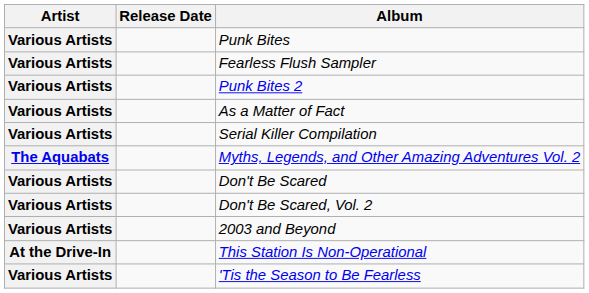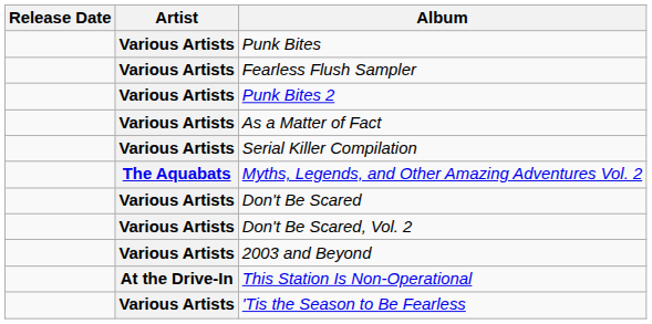 <table class="wikitable plainrowheaders sortable">
 <tr>
+<th>Release Date</th>
 <th>Artist</th>
-<th>Release Date</th>
 <th>Album</th>
 </tr>
 <tr>
+<td></td>
 <th scope="row">Various Artists</th>
-<td></td>
 <td><em>Punk Bites</em></td>
 </tr>
 <tr>
+<td></td>
 <th scope="row">Various Artists</th>
-<td></td>
 <td><em>Fearless Flush Sampler</em></td>
 </tr>
 <tr>
+<td></td>
 <th scope="row">Various Artists</th>
-<td></td>
 <td><em><a href='#'>Punk Bites 2</a></em></td>
 </tr>
 <tr>
+<td></td>
 <th scope="row">Various Artists</th>
-<td></td>
 <td><em>As a Matter of Fact</em></td>
 </tr>
 <tr>
+<td></td>
 <th scope="row">Various Artists</th>
-<td></td>
 <td><em>Serial Killer Compilation</em></td>
 </tr>
 <tr>
+<td></td>
 <th scope="row"><a href='#'>The Aquabats</a></th>
-<td></td>
 <td><em><a href='#'>Myths, Legends, and Other Amazing Adventures Vol. 2</a></em></td>
 </tr>
 <tr>
+<td></td>
 <th scope="row">Various Artists</th>
-<td></td>
 <td><em>Don't Be Scared</em></td>
 </tr>
 <tr>
+<td></td>
 <th scope="row">Various Artists</th>
-<td></td>
 <td><em>Don't Be Scared, Vol. 2</em></td>
 </tr>
 <tr>
+<td></td>
 <th scope="row">Various Artists</th>
-<td></td>
 <td><em>2003 and Beyond</em></td>
 </tr>
 <tr>
+<td></td>
 <th scope="row">At the Drive-In</th>
-<td></td>
 <td><em><a href='#'>This Station Is Non-Operational</a></em></td>
 </tr>
 <tr>
+<td></td>
 <th scope="row">Various Artists</th>
-<td></td>
 <td><em><a href='#'>'Tis the Season to Be Fearless</a></em></td>
 </tr>
 </table>
